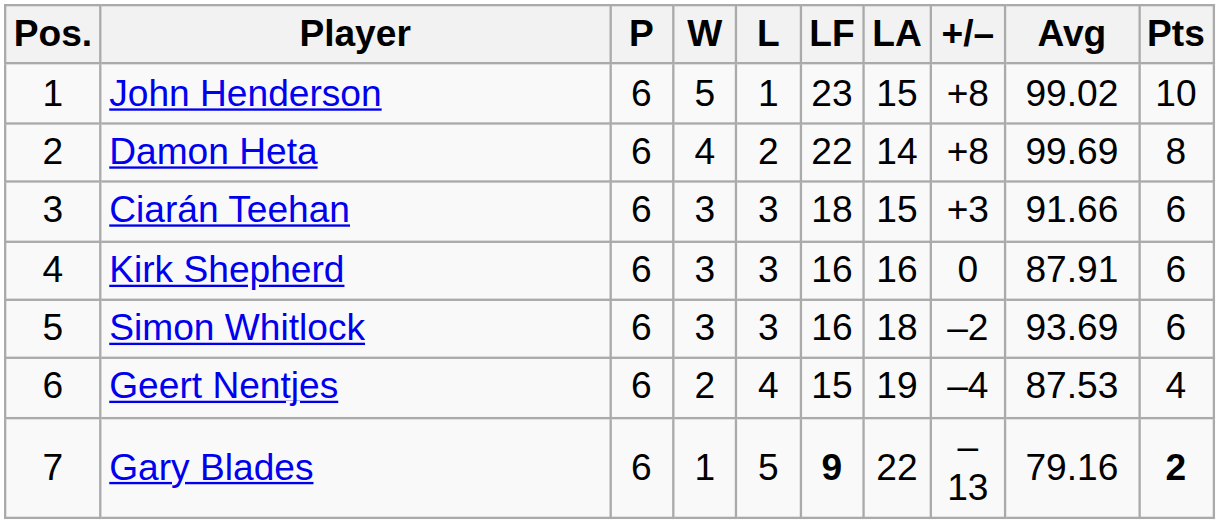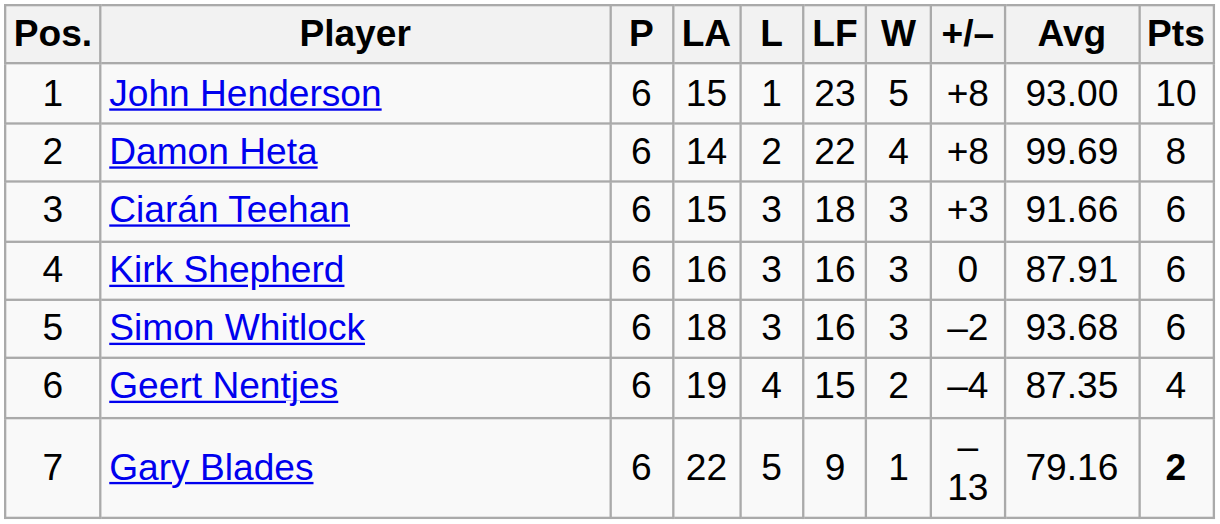 <table class="wikitable" style="text-align:center; margin: 1em auto 1em auto, align:left">
 <tr>
 <th width=20>Pos.</th>
 <th width=212>Player</th>
 <th width=20>P</th>
-<th width=20>W</th>
+<th width=20>LA</th>
 <th width=20>L</th>
 <th width=20>LF</th>
-<th width=20>LA</th>
+<th width=20>W</th>
 <th width=25>+/–</th>
 <th width=50>Avg</th>
 <th width=20>Pts</th>
 </tr>
 <tr style=>
 <td>1</td>
 <td align=left> <a href='#'>John Henderson</a></td>
 <td>6</td>
-<td>5</td>
+<td>15</td>
 <td>1</td>
 <td>23</td>
-<td>15</td>
+<td>5</td>
 <td>+8</td>
-<td>99.02</td>
+<td>93.00</td>
 <td>10</td>
 </tr>
 <tr style=>
 <td>2</td>
 <td align=left> <a href='#'>Damon Heta</a></td>
 <td>6</td>
-<td>4</td>
+<td>14</td>
 <td>2</td>
 <td>22</td>
-<td>14</td>
+<td>4</td>
 <td>+8</td>
 <td>99.69</td>
 <td>8</td>
 </tr>
 <tr style=>
 <td>3</td>
 <td align=left> <a href='#'>Ciarán Teehan</a></td>
 <td>6</td>
-<td>3</td>
+<td>15</td>
 <td>3</td>
 <td>18</td>
-<td>15</td>
+<td>3</td>
 <td>+3</td>
 <td>91.66</td>
 <td>6</td>
 </tr>
 <tr style=>
 <td>4</td>
 <td align=left> <a href='#'>Kirk Shepherd</a></td>
 <td>6</td>
-<td>3</td>
+<td>16</td>
 <td>3</td>
 <td>16</td>
-<td>16</td>
+<td>3</td>
 <td>0</td>
 <td>87.91</td>
 <td>6</td>
 </tr>
 <tr style=>
 <td>5</td>
 <td align=left> <a href='#'>Simon Whitlock</a></td>
 <td>6</td>
-<td>3</td>
+<td>18</td>
 <td>3</td>
 <td>16</td>
-<td>18</td>
+<td>3</td>
 <td>–2</td>
-<td>93.69</td>
+<td>93.68</td>
 <td>6</td>
 </tr>
 <tr style=>
 <td>6</td>
 <td align=left> <a href='#'>Geert Nentjes</a></td>
 <td>6</td>
-<td>2</td>
+<td>19</td>
 <td>4</td>
 <td>15</td>
-<td>19</td>
+<td>2</td>
 <td>–4</td>
-<td>87.53</td>
+<td>87.35</td>
 <td>4</td>
 </tr>
 <tr style=>
 <td>7</td>
 <td align=left> <a href='#'>Gary Blades</a></td>
 <td>6</td>
+<td>22</td>
+<td>5</td>
+<td>9</td>
 <td>1</td>
-<td>5</td>
-<td><strong>9</strong></td>
-<td>22</td>
 <td>–13</td>
 <td>79.16</td>
 <td><strong>2</strong></td>
 </tr>
 </table>
